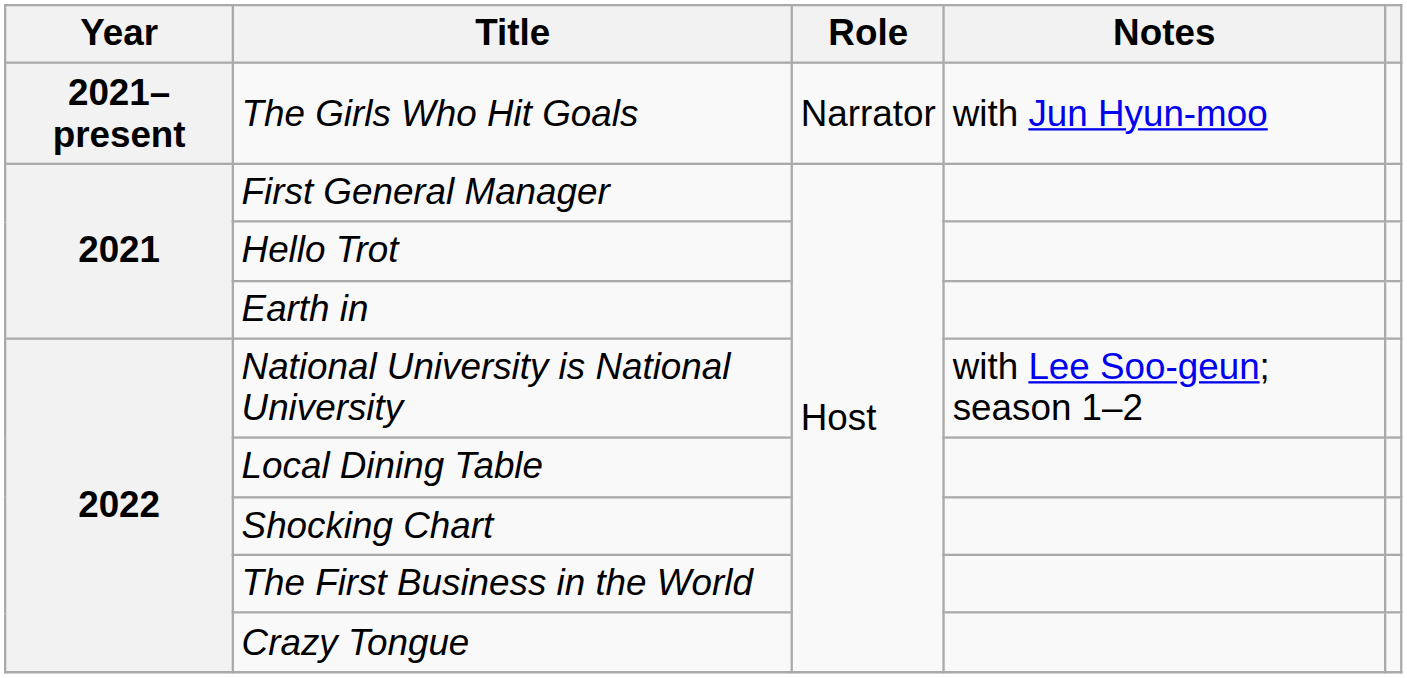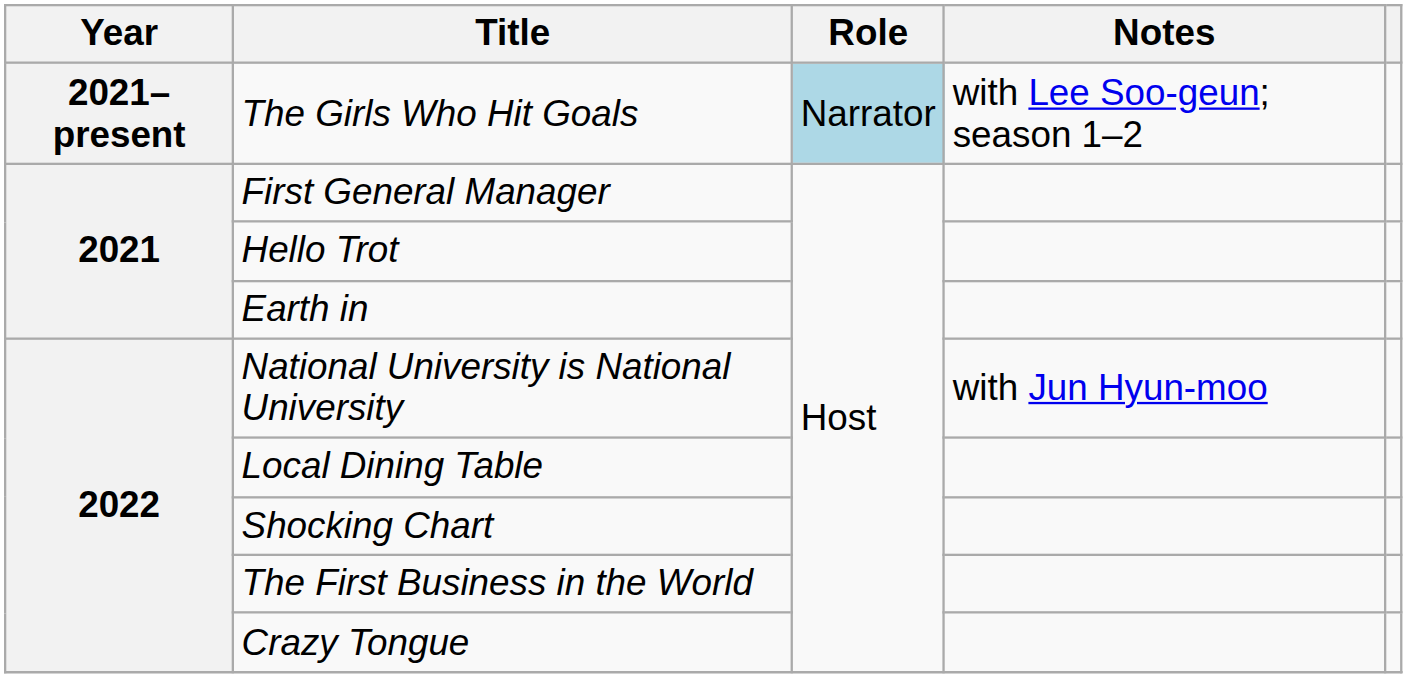 <table class="wikitable plainrowheaders">
 <tr>
 <th scope="col">Year</th>
 <th scope="col">Title</th>
 <th scope="col">Role</th>
 <th scope="col">Notes</th>
 <th scope="col" class="unsortable"></th>
 </tr>
 <tr>
 <th scope="row">2021–present</th>
 <td><em> The Girls Who Hit Goals</em></td>
-<td rowspan="1">Narrator</td>
-<td>with <a href='#'>Jun Hyun-moo</a></td>
+<td rowspan="1" style="background: lightblue;">Narrator</td>
+<td>with <a href='#'>Lee Soo-geun</a>; season 1–2</td>
 <td></td>
 </tr>
 <tr>
 <th rowspan="3" scope="row">2021</th>
 <td><em>First General Manager</em></td>
 <td rowspan="8">Host</td>
 <td></td>
 <td></td>
 </tr>
 <tr>
 <td><em>Hello Trot</em></td>
 <td></td>
 <td></td>
 </tr>
 <tr>
 <td><em>Earth in</em></td>
 <td></td>
 <td></td>
 </tr>
 <tr>
 <th scope="row" rowspan="5">2022</th>
 <td><em>National University is National University</em></td>
-<td>with <a href='#'>Lee Soo-geun</a>; season 1–2</td>
+<td>with <a href='#'>Jun Hyun-moo</a></td>
 <td></td>
 </tr>
 <tr>
 <td><em>Local Dining Table</em></td>
 <td></td>
 <td></td>
 </tr>
 <tr>
 <td><em>Shocking Chart</em></td>
 <td></td>
 <td></td>
 </tr>
 <tr>
 <td><em>The First Business in the World</em></td>
 <td></td>
 <td></td>
 </tr>
 <tr>
 <td><em>Crazy Tongue</em> </td>
 <td></td>
 <td></td>
 </tr>
 <tr>
 </tr>
 </table>
